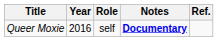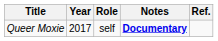 <table class="wikitable plainrowheaders" style="text-align:center;">
 <tr>
 <th>Title</th>
 <th>Year</th>
 <th>Role</th>
 <th>Notes</th>
 <th>Ref.</th>
 </tr>
 <tr>
 <td><em>Queer Moxie</em></td>
-<td>2016</td>
+<td>2017</td>
 <td>self</td>
 <td><strong><a href='#'>Documentary</a></strong></td>
 <td></td>
 </tr>
 </table>
